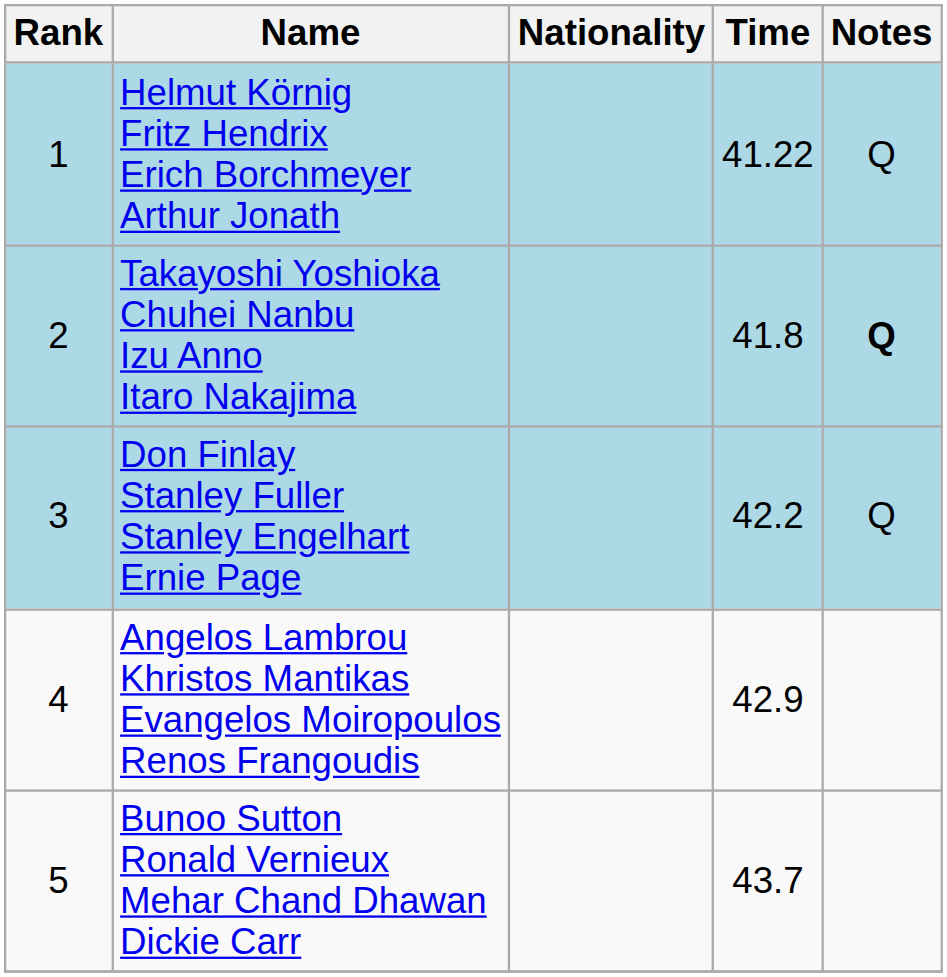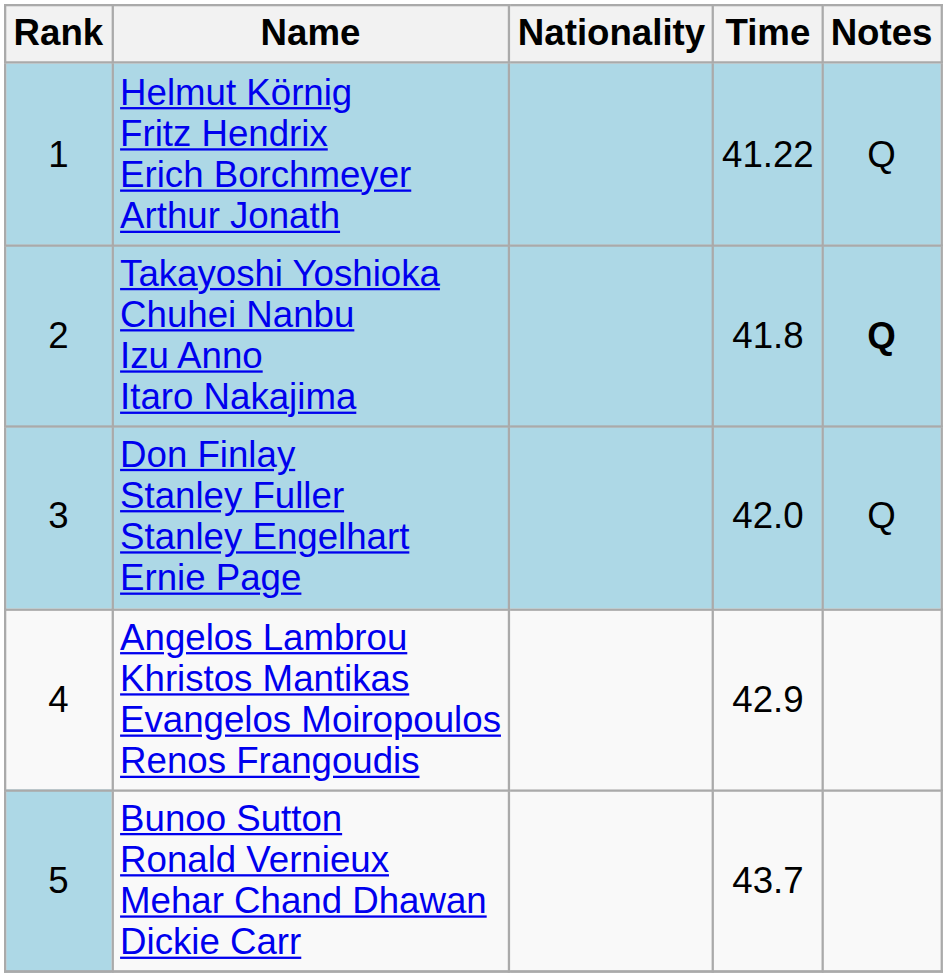 <table class="wikitable sortable" style="text-align:center">
 <tr>
 <th>Rank</th>
 <th>Name</th>
 <th>Nationality</th>
 <th>Time</th>
 <th>Notes</th>
 </tr>
 <tr bgcolor=lightblue>
 <td>1</td>
 <td align=left><a href='#'>Helmut Körnig</a><br><a href='#'>Fritz Hendrix</a><br><a href='#'>Erich Borchmeyer</a><br><a href='#'>Arthur Jonath</a></td>
 <td align=left></td>
 <td>41.22</td>
 <td>Q</td>
 </tr>
 <tr bgcolor=lightblue>
 <td>2</td>
 <td align=left><a href='#'>Takayoshi Yoshioka</a><br><a href='#'>Chuhei Nanbu</a><br><a href='#'>Izu Anno</a><br><a href='#'>Itaro Nakajima</a></td>
 <td align=left></td>
 <td>41.8</td>
 <td><strong>Q</strong></td>
 </tr>
 <tr bgcolor=lightblue>
 <td>3</td>
 <td align=left><a href='#'>Don Finlay</a><br><a href='#'>Stanley Fuller</a><br><a href='#'>Stanley Engelhart</a><br><a href='#'>Ernie Page</a></td>
 <td align=left></td>
-<td>42.2</td>
+<td>42.0</td>
 <td>Q</td>
 </tr>
 <tr>
 <td>4</td>
 <td align=left><a href='#'>Angelos Lambrou</a><br><a href='#'>Khristos Mantikas</a><br><a href='#'>Evangelos Moiropoulos</a><br><a href='#'>Renos Frangoudis</a></td>
 <td align=left></td>
 <td>42.9</td>
 <td></td>
 </tr>
 <tr>
-<td>5</td>
+<td style="background: lightblue;">5</td>
 <td align=left><a href='#'>Bunoo Sutton</a><br><a href='#'>Ronald Vernieux</a><br><a href='#'>Mehar Chand Dhawan</a><br><a href='#'>Dickie Carr</a></td>
 <td align=left></td>
 <td>43.7</td>
 <td></td>
 </tr>
 <tr>
 </tr>
 </table>
